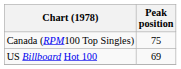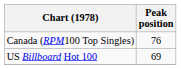 <table class="wikitable sortable" border="1">
 <tr>
 <th scope="col">Chart (1978)</th>
 <th scope="col">Peak<br>position</th>
 </tr>
 <tr>
 <td>Canada (<em><a href='#'>RPM</a></em>100 Top Singles)</td>
-<td style="text-align:center;">75</td>
+<td style="text-align:center;">76</td>
 </tr>
 <tr>
 <td>US <em><a href='#'>Billboard</a></em> <a href='#'>Hot 100</a></td>
 <td style="text-align:center;">69</td>
 </tr>
 <tr>
 </tr>
 </table>
